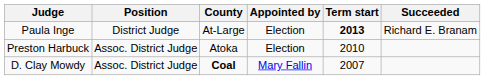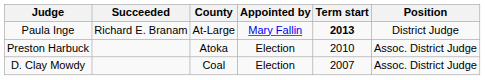 <table class="wikitable sortable" style="text-align:center">
 <tr>
 <th>Judge</th>
-<th>Position</th>
+<th>Succeeded</th>
 <th>County</th>
 <th>Appointed by</th>
 <th>Term start</th>
-<th>Succeeded</th>
+<th>Position</th>
 </tr>
 <tr>
 <td>Paula Inge</td>
+<td>Richard E. Branam</td>
+<td>At-Large</td>
+<td><a href='#'>Mary Fallin</a></td>
+<td><strong>2013</strong></td>
 <td>District Judge</td>
-<td>At-Large</td>
-<td>Election</td>
-<td><strong>2013</strong></td>
-<td>Richard E. Branam</td>
 </tr>
 <tr>
 <td>Preston Harbuck</td>
-<td>Assoc. District Judge</td>
+<td></td>
 <td>Atoka</td>
 <td>Election</td>
 <td>2010</td>
-<td></td>
+<td>Assoc. District Judge</td>
 </tr>
 <tr>
 <td>D. Clay Mowdy</td>
+<td></td>
+<td>Coal</td>
+<td>Election</td>
+<td>2007</td>
 <td>Assoc. District Judge</td>
-<td><strong>Coal</strong></td>
-<td><a href='#'>Mary Fallin</a></td>
-<td>2007</td>
-<td></td>
 </tr>
 </table>
